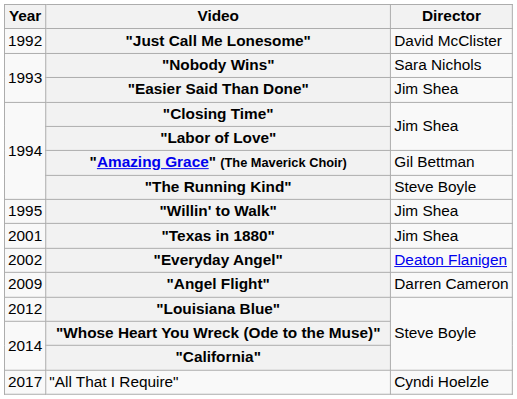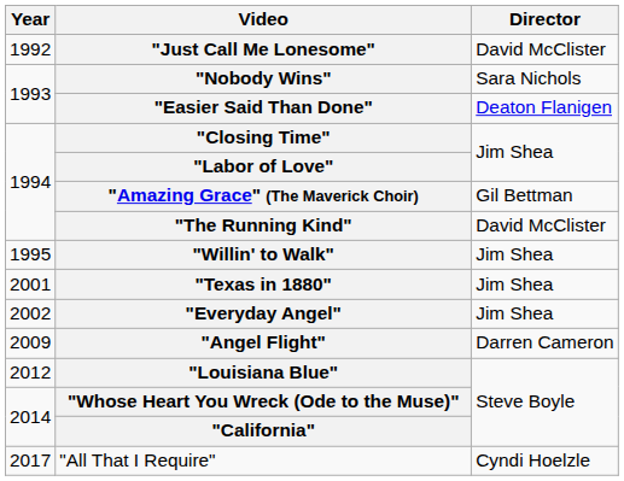 <table class="wikitable plainrowheaders">
 <tr>
 <th>Year</th>
 <th style="width:22em;">Video</th>
 <th>Director</th>
 </tr>
 <tr>
 <td>1992</td>
 <th scope="row">"Just Call Me Lonesome"</th>
 <td>David McClister</td>
 </tr>
 <tr>
 <td rowspan="2">1993</td>
 <th scope="row">"Nobody Wins"</th>
 <td>Sara Nichols</td>
 </tr>
 <tr>
 <th scope="row">"Easier Said Than Done"</th>
-<td>Jim Shea</td>
+<td><a href='#'>Deaton Flanigen</a></td>
 </tr>
 <tr>
 <td rowspan="4">1994</td>
 <th scope="row">"Closing Time"</th>
 <td rowspan="2">Jim Shea</td>
 </tr>
 <tr>
 <th scope="row">"Labor of Love"</th>
 </tr>
 <tr>
 <th scope="row">"<a href='#'>Amazing Grace</a>" <small>(The Maverick Choir)</small></th>
 <td>Gil Bettman</td>
 </tr>
 <tr>
 <th scope="row">"The Running Kind"</th>
-<td>Steve Boyle</td>
+<td>David McClister</td>
 </tr>
 <tr>
 <td>1995</td>
 <th scope="row">"Willin' to Walk"</th>
 <td>Jim Shea</td>
 </tr>
 <tr>
 <td>2001</td>
 <th scope="row">"Texas in 1880" </th>
 <td>Jim Shea</td>
 </tr>
 <tr>
 <td>2002</td>
 <th scope="row">"Everyday Angel"</th>
-<td><a href='#'>Deaton Flanigen</a></td>
+<td>Jim Shea</td>
 </tr>
 <tr>
 <td>2009</td>
 <th scope="row">"Angel Flight"</th>
 <td>Darren Cameron</td>
 </tr>
 <tr>
 <td>2012</td>
 <th scope="row">"Louisiana Blue"</th>
 <td rowspan="3">Steve Boyle</td>
 </tr>
 <tr>
 <td rowspan="2">2014</td>
 <th scope="row">"Whose Heart You Wreck (Ode to the Muse)"</th>
 </tr>
 <tr>
 <th scope="row">"California"</th>
 </tr>
 <tr>
 <td>2017</td>
 <td scope="row">"All That I Require"</td>
 <td>Cyndi Hoelzle</td>
 </tr>
 </table>
